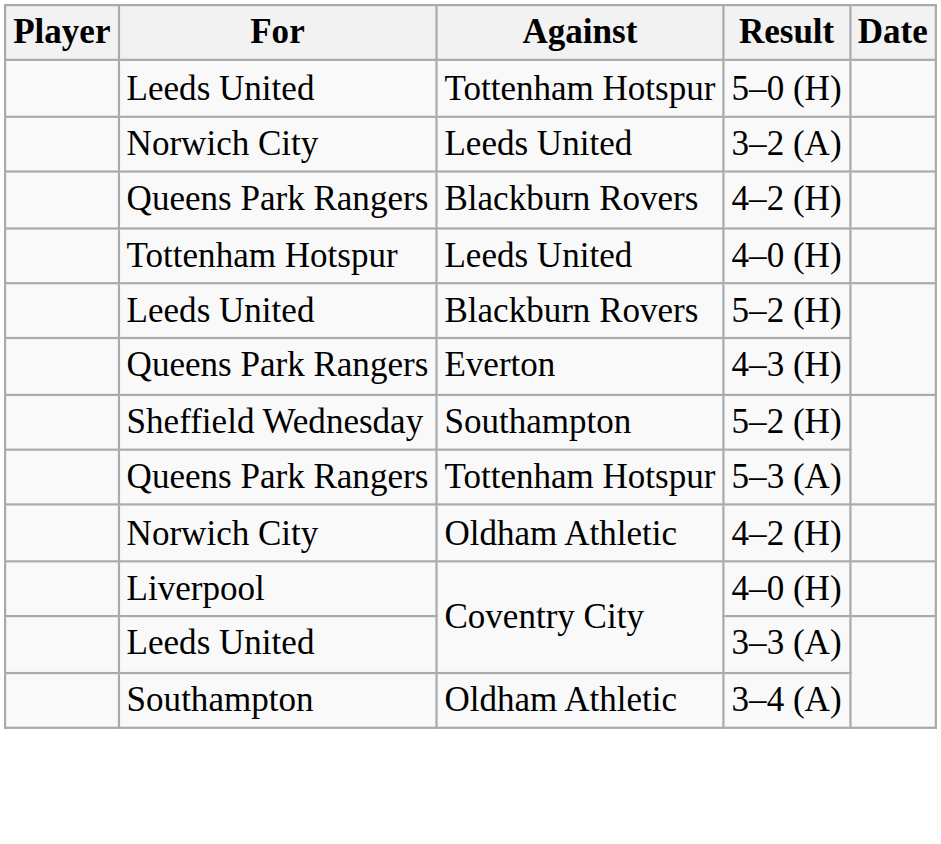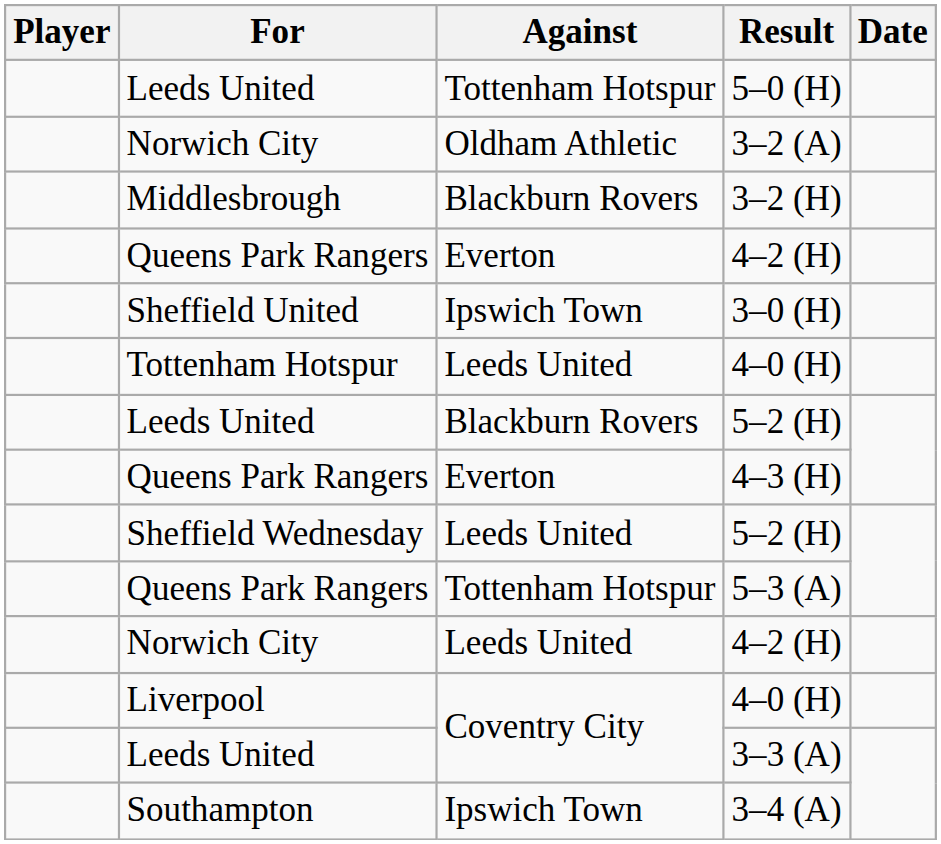 <table class="wikitable">
 <tr>
 <th>Player</th>
 <th>For</th>
 <th>Against</th>
 <th style="text-align:center;">Result</th>
 <th>Date</th>
 </tr>
 <tr>
 <td> </td>
 <td>Leeds United</td>
 <td>Tottenham Hotspur</td>
 <td>5–0 (H)</td>
 <td></td>
 </tr>
 <tr>
 <td> </td>
 <td>Norwich City</td>
-<td>Leeds United</td>
+<td>Oldham Athletic</td>
 <td>3–2 (A)</td>
 <td></td>
 </tr>
 <tr>
 <td> </td>
+<td>Middlesbrough</td>
+<td>Blackburn Rovers</td>
+<td>3–2 (H)</td>
+<td></td>
+</tr>
+<tr>
+<td> </td>
 <td>Queens Park Rangers</td>
-<td>Blackburn Rovers</td>
+<td>Everton</td>
 <td>4–2 (H)</td>
+<td></td>
+</tr>
+<tr>
+<td> </td>
+<td>Sheffield United</td>
+<td>Ipswich Town</td>
+<td>3–0 (H)</td>
 <td></td>
 </tr>
 <tr>
 <td> </td>
 <td>Tottenham Hotspur</td>
 <td>Leeds United</td>
 <td>4–0 (H)</td>
 <td></td>
 </tr>
 <tr>
 <td> </td>
 <td>Leeds United</td>
 <td>Blackburn Rovers</td>
 <td>5–2 (H)</td>
 <td rowspan="2"></td>
 </tr>
 <tr>
 <td> </td>
 <td>Queens Park Rangers</td>
 <td>Everton</td>
 <td>4–3 (H)</td>
 </tr>
 <tr>
 <td> </td>
 <td>Sheffield Wednesday</td>
-<td>Southampton</td>
+<td>Leeds United</td>
 <td>5–2 (H)</td>
 <td rowspan="2"></td>
 </tr>
 <tr>
 <td> </td>
 <td>Queens Park Rangers</td>
 <td>Tottenham Hotspur</td>
 <td>5–3 (A)</td>
 </tr>
 <tr>
 <td> </td>
 <td>Norwich City</td>
-<td>Oldham Athletic</td>
+<td>Leeds United</td>
 <td>4–2 (H)</td>
 <td></td>
 </tr>
 <tr>
 <td> </td>
 <td>Liverpool</td>
 <td rowspan="2">Coventry City</td>
 <td>4–0 (H)</td>
 <td></td>
 </tr>
 <tr>
 <td> </td>
 <td>Leeds United</td>
 <td>3–3 (A)</td>
 <td rowspan="2"></td>
 </tr>
 <tr>
 <td> </td>
 <td>Southampton</td>
-<td>Oldham Athletic</td>
+<td>Ipswich Town</td>
 <td>3–4 (A)</td>
 </tr>
 </table>
